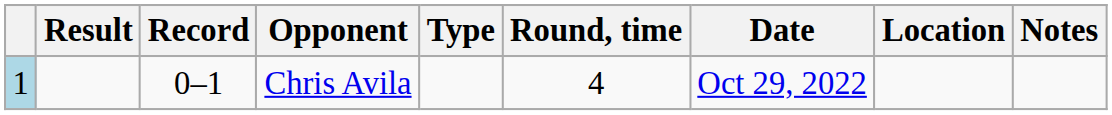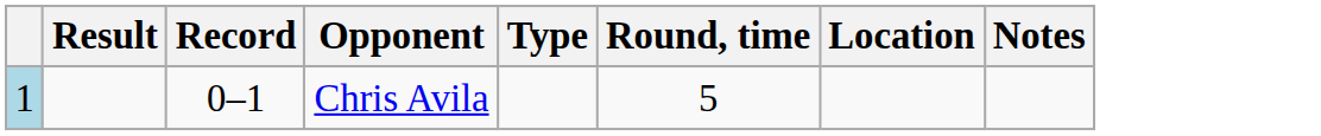 <table class="wikitable" style="text-align:center">
 <tr>
 <th></th>
 <th>Result</th>
 <th>Record</th>
 <th>Opponent</th>
 <th>Type</th>
 <th>Round, time</th>
-<th>Date</th>
 <th>Location</th>
 <th>Notes</th>
 </tr>
 <tr>
 <td style="background: lightblue;">1</td>
 <td></td>
 <td>0–1</td>
 <td style="text-align: left; "><a href='#'>Chris Avila</a></td>
 <td></td>
-<td>4</td>
-<td><a href='#'>Oct 29, 2022</a></td>
+<td>5</td>
 <td style="text-align: left; "></td>
 <td></td>
 </tr>
 </table>
